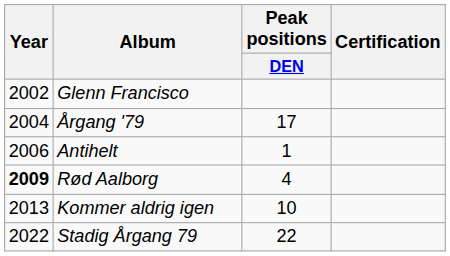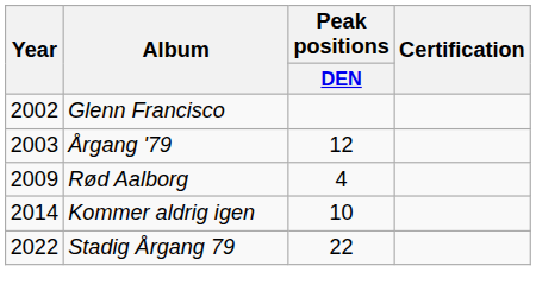 <table class="wikitable">
 <tr>
 <th align="center" rowspan="2" width="10">Year</th>
 <th align="center" rowspan="2" width="160">Album</th>
 <th align="center" colspan="1" width="20">Peak positions</th>
 <th align="center" rowspan="2" width="70">Certification</th>
 </tr>
 <tr>
 <th scope="col" style="width:3em;font-size:90%;"><a href='#'>DEN</a><br></th>
 </tr>
 <tr>
 <td style="text-align:center;">2002</td>
 <td><em>Glenn Francisco</em></td>
 <td style="text-align:center;"></td>
 <td style="text-align:center;"></td>
 </tr>
 <tr>
-<td style="text-align:center;">2004</td>
+<td style="text-align:center;">2003</td>
 <td><em>Årgang '79</em></td>
-<td style="text-align:center;">17</td>
+<td style="text-align:center;">12</td>
 <td style="text-align:center;"></td>
 </tr>
 <tr>
-<td style="text-align:center;">2006</td>
-<td><em>Antihelt</em></td>
-<td style="text-align:center;">1</td>
-<td style="text-align:center;"></td>
-</tr>
-<tr>
-<td style="text-align:center;"><strong>2009</strong></td>
+<td style="text-align:center;">2009</td>
 <td><em>Rød Aalborg</em></td>
 <td style="text-align:center;">4</td>
 <td style="text-align:center;"></td>
 </tr>
 <tr>
-<td style="text-align:center;">2013</td>
+<td style="text-align:center;">2014</td>
 <td><em>Kommer aldrig igen</em></td>
 <td style="text-align:center;">10</td>
 <td style="text-align:center;"></td>
 </tr>
 <tr>
 <td style="text-align:center;">2022</td>
 <td><em>Stadig Årgang 79</em></td>
 <td style="text-align:center;">22<br></td>
 <td style="text-align:center;"></td>
 </tr>
 </table>
